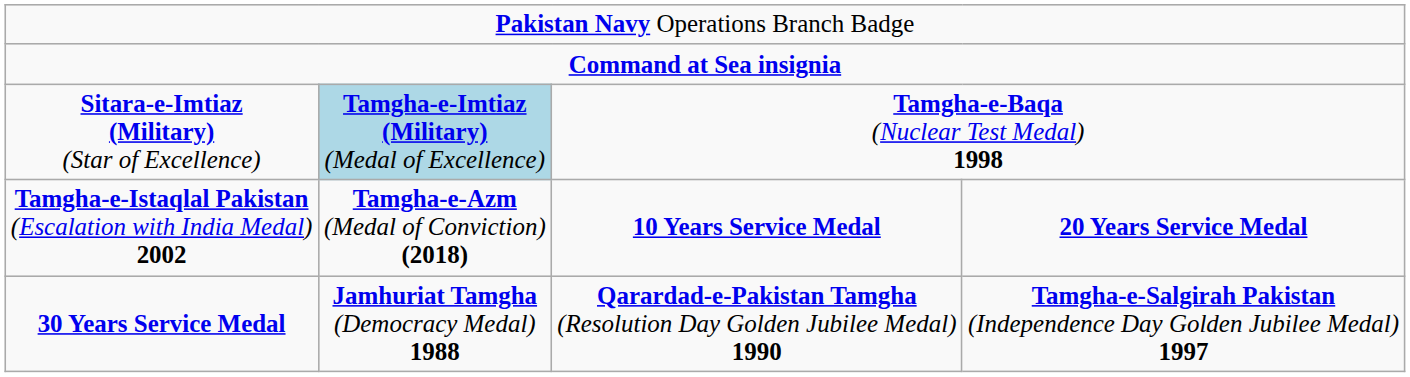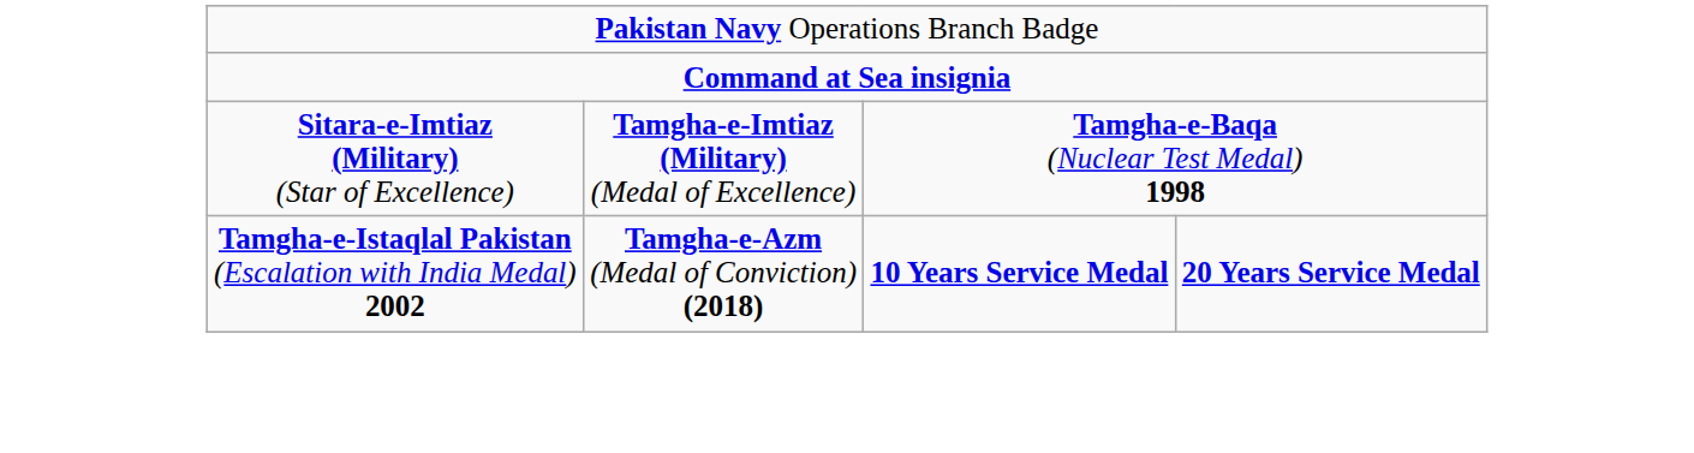 <table class="wikitable" style="margin:1em auto; text-align:center;">
 <tr>
 <td colspan="4"><strong><a href='#'>Pakistan Navy</a></strong> Operations Branch Badge</td>
 </tr>
 <tr>
 <td colspan="4"><strong><a href='#'>Command at Sea insignia</a></strong></td>
 </tr>
 <tr>
 <td><strong><a href='#'>Sitara-e-Imtiaz</a></strong><br><strong><a href='#'>(Military)</a></strong><br><em>(Star of Excellence)</em></td>
-<td style="background: lightblue;"><strong><a href='#'>Tamgha-e-Imtiaz</a></strong><br><strong><a href='#'>(Military)</a></strong><br><em>(Medal of Excellence)</em></td>
+<td><strong><a href='#'>Tamgha-e-Imtiaz</a></strong><br><strong><a href='#'>(Military)</a></strong><br><em>(Medal of Excellence)</em></td>
 <td colspan="2"><strong><a href='#'>Tamgha-e-Baqa</a></strong><br><em>(<a href='#'>Nuclear Test Medal</a>)</em><br><strong>1998</strong></td>
 </tr>
 <tr>
 <td><strong><a href='#'>Tamgha-e-Istaqlal Pakistan</a></strong><br><em>(<a href='#'>Escalation with India Medal</a>)</em><br><strong>2002</strong></td>
 <td><strong><a href='#'>Tamgha-e-Azm</a></strong><br><em>(Medal of Conviction)</em><br><strong>(2018)</strong></td>
 <td><strong><a href='#'>10 Years Service Medal</a></strong></td>
 <td><strong><a href='#'>20 Years Service Medal</a></strong></td>
 </tr>
-<tr>
-<td><strong><a href='#'>30 Years Service Medal</a></strong></td>
-<td><strong><a href='#'>Jamhuriat Tamgha</a></strong><br><em>(Democracy Medal)</em><br><strong>1988</strong></td>
-<td><strong><a href='#'>Qarardad-e-Pakistan Tamgha</a></strong><br><em>(Resolution Day</em> <em>Golden Jubilee Medal)</em><br><strong>1990</strong></td>
-<td><strong><a href='#'>Tamgha-e-Salgirah Pakistan</a></strong><br><em>(Independence Day</em> <em>Golden Jubilee Medal)</em><br><strong>1997</strong></td>
-</tr>
 </table>
